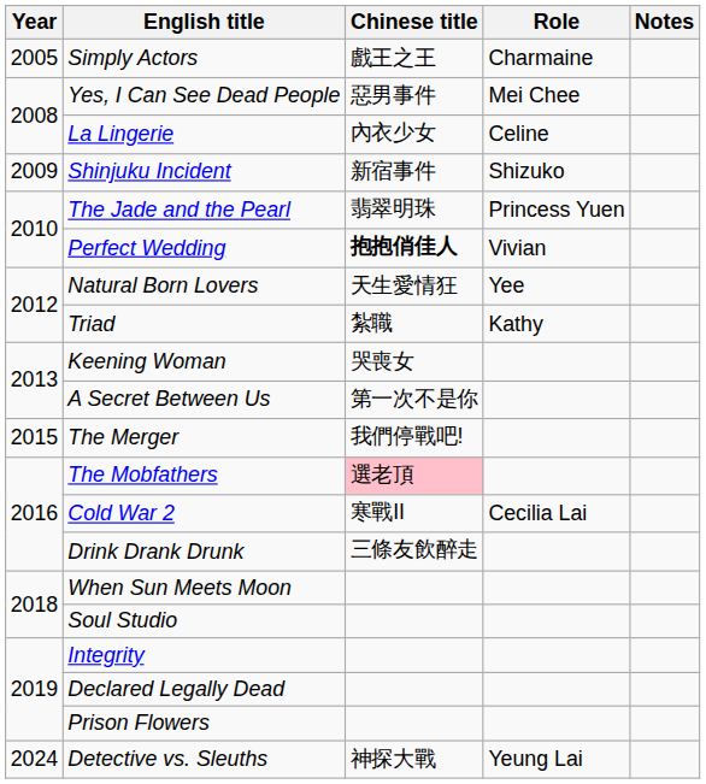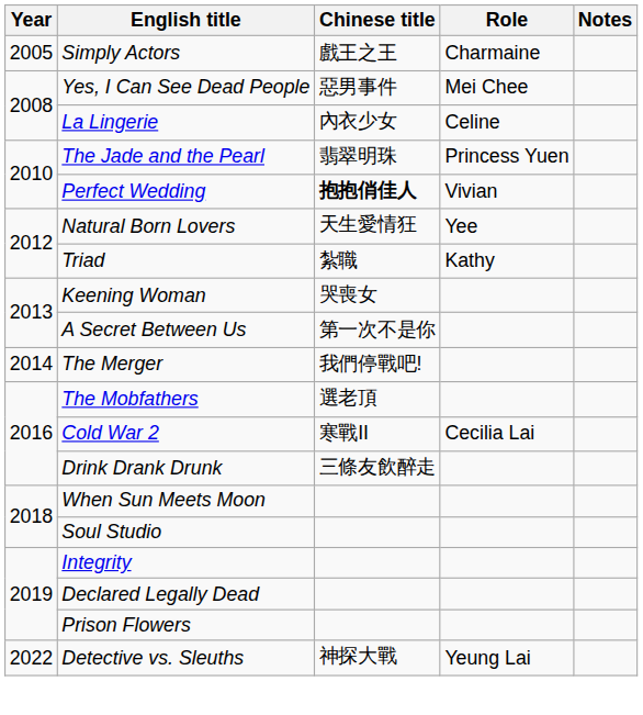 <table class="wikitable">
 <tr>
 <th>Year</th>
 <th>English title</th>
 <th>Chinese title</th>
 <th>Role</th>
 <th>Notes</th>
 </tr>
 <tr>
 <td>2005</td>
 <td><em>Simply Actors</em></td>
 <td>戲王之王</td>
 <td>Charmaine</td>
 <td></td>
 </tr>
 <tr>
 <td rowspan=2>2008</td>
 <td><em>Yes, I Can See Dead People</em></td>
 <td>惡男事件</td>
 <td>Mei Chee</td>
 <td></td>
 </tr>
 <tr>
 <td><em><a href='#'>La Lingerie</a></em></td>
 <td>內衣少女</td>
 <td>Celine</td>
-<td></td>
-</tr>
-<tr>
-<td>2009</td>
-<td><em><a href='#'>Shinjuku Incident</a></em></td>
-<td>新宿事件</td>
-<td>Shizuko</td>
 <td></td>
 </tr>
 <tr>
 <td rowspan=2>2010</td>
 <td><em><a href='#'>The Jade and the Pearl</a></em></td>
 <td>翡翠明珠</td>
 <td>Princess Yuen</td>
 <td></td>
 </tr>
 <tr>
 <td><em><a href='#'>Perfect Wedding</a></em></td>
 <td><strong>抱抱俏佳人</strong></td>
 <td>Vivian</td>
 <td></td>
 </tr>
 <tr>
 <td rowspan=2>2012</td>
 <td><em>Natural Born Lovers</em></td>
 <td>天生愛情狂</td>
 <td>Yee</td>
 </tr>
 <tr>
 <td><em>Triad</em></td>
 <td>紮職</td>
 <td>Kathy</td>
 <td></td>
 </tr>
 <tr>
 <td rowspan=2>2013</td>
 <td><em>Keening Woman</em></td>
 <td>哭喪女</td>
 <td></td>
 <td></td>
 </tr>
 <tr>
 <td><em>A Secret Between Us</em></td>
 <td>第一次不是你</td>
 <td></td>
 <td></td>
 </tr>
 <tr>
-<td>2015</td>
+<td>2014</td>
 <td><em>The Merger</em></td>
 <td>我們停戰吧!</td>
 <td></td>
 <td></td>
 </tr>
 <tr>
 <td rowspan=3>2016</td>
 <td><em><a href='#'>The Mobfathers</a></em></td>
-<td style="background: pink;">選老頂</td>
+<td>選老頂</td>
 <td></td>
 <td></td>
 </tr>
 <tr>
 <td><em><a href='#'>Cold War 2</a></em></td>
 <td>寒戰II</td>
 <td>Cecilia Lai</td>
 <td></td>
 </tr>
 <tr>
 <td><em>Drink Drank Drunk</em></td>
 <td>三條友飲醉走</td>
 <td></td>
 <td></td>
 </tr>
 <tr>
 <td rowspan=2>2018</td>
 <td><em>When Sun Meets Moon</em></td>
 <td></td>
 <td></td>
 <td></td>
 </tr>
 <tr>
 <td><em>Soul Studio</em></td>
 <td></td>
 <td></td>
 <td></td>
 </tr>
 <tr>
 <td rowspan=3>2019</td>
 <td><em><a href='#'>Integrity</a></em></td>
 <td></td>
 <td></td>
 <td></td>
 </tr>
 <tr>
 <td><em>Declared Legally Dead</em></td>
 <td></td>
 <td></td>
 <td></td>
 </tr>
 <tr>
 <td><em>Prison Flowers</em></td>
 <td></td>
 <td></td>
 <td></td>
 </tr>
 <tr>
-<td>2024</td>
+<td>2022</td>
 <td><em>Detective vs. Sleuths</em></td>
 <td>神探大戰</td>
 <td>Yeung Lai</td>
 <td></td>
 </tr>
 </table>
